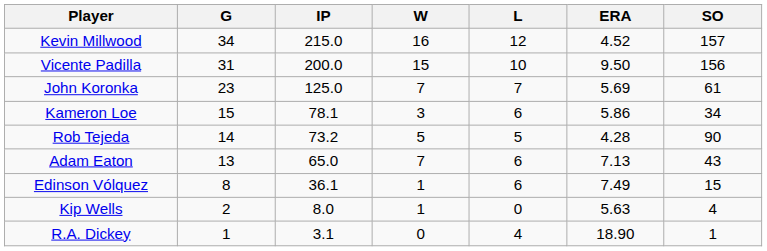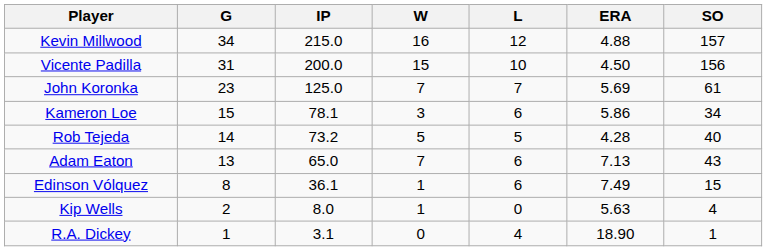 <table class="wikitable sortable">
 <tr>
 <th bgcolor="#DDDDFF" width="16%">Player</th>
 <th bgcolor="#DDDDFF" width="9%">G</th>
 <th bgcolor="#DDDDFF" width="9%">IP</th>
 <th bgcolor="#DDDDFF" width="9%">W</th>
 <th bgcolor="#DDDDFF" width="9%">L</th>
 <th bgcolor="#DDDDFF" width="9%">ERA</th>
 <th bgcolor="#DDDDFF" width="9%">SO</th>
 </tr>
 <tr align="center">
 <td><a href='#'>Kevin Millwood</a></td>
 <td>34</td>
 <td>215.0</td>
 <td>16</td>
 <td>12</td>
-<td>4.52</td>
+<td>4.88</td>
 <td>157</td>
 </tr>
 <tr align=center>
 <td><a href='#'>Vicente Padilla</a></td>
 <td>31</td>
 <td>200.0</td>
 <td>15</td>
 <td>10</td>
-<td>9.50</td>
+<td>4.50</td>
 <td>156</td>
 </tr>
 <tr align="center">
 <td><a href='#'>John Koronka</a></td>
 <td>23</td>
 <td>125.0</td>
 <td>7</td>
 <td>7</td>
 <td>5.69</td>
 <td>61</td>
 </tr>
 <tr align=center>
 <td><a href='#'>Kameron Loe</a></td>
 <td>15</td>
 <td>78.1</td>
 <td>3</td>
 <td>6</td>
 <td>5.86</td>
 <td>34</td>
 </tr>
 <tr align=center>
 <td><a href='#'>Rob Tejeda</a></td>
 <td>14</td>
 <td>73.2</td>
 <td>5</td>
 <td>5</td>
 <td>4.28</td>
-<td>90</td>
+<td>40</td>
 </tr>
 <tr align=center>
 <td><a href='#'>Adam Eaton</a></td>
 <td>13</td>
 <td>65.0</td>
 <td>7</td>
 <td>6</td>
 <td>7.13</td>
 <td>43</td>
 </tr>
 <tr align=center>
 <td><a href='#'>Edinson Vólquez</a></td>
 <td>8</td>
 <td>36.1</td>
 <td>1</td>
 <td>6</td>
 <td>7.49</td>
 <td>15</td>
 </tr>
 <tr align=center>
 <td><a href='#'>Kip Wells</a></td>
 <td>2</td>
 <td>8.0</td>
 <td>1</td>
 <td>0</td>
 <td>5.63</td>
 <td>4</td>
 </tr>
 <tr align=center>
 <td><a href='#'>R.A. Dickey</a></td>
 <td>1</td>
 <td>3.1</td>
 <td>0</td>
 <td>4</td>
 <td>18.90</td>
 <td>1</td>
 </tr>
 </table>
